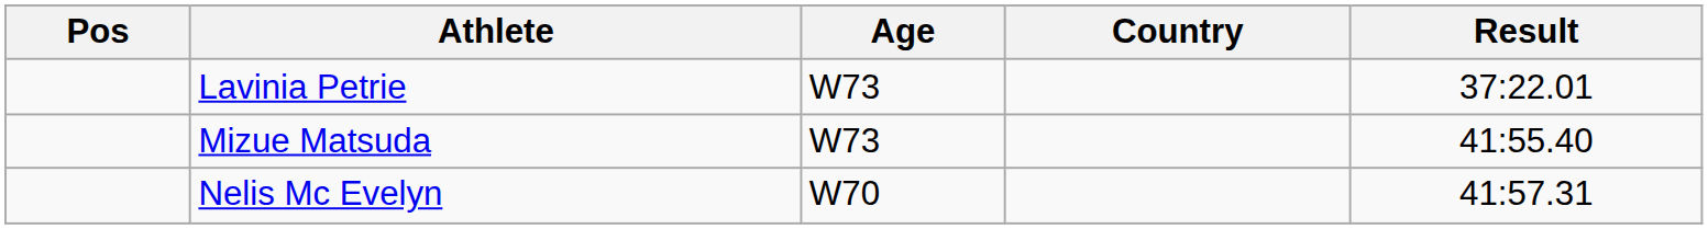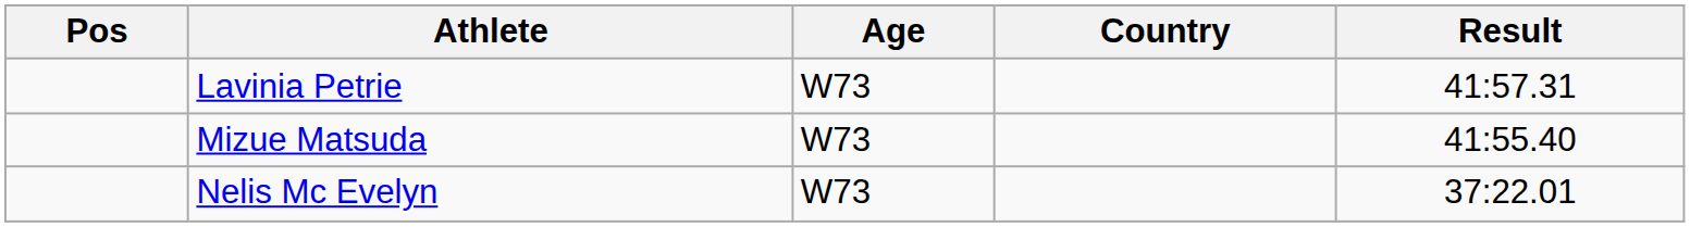 <table class="wikitable"  style="text-align:center; width:50%;">
 <tr>
 <th>Pos</th>
 <th>Athlete</th>
 <th>Age</th>
 <th>Country</th>
 <th>Result</th>
 </tr>
 <tr>
 <td align=center></td>
 <td align=left><a href='#'>Lavinia Petrie</a></td>
 <td align=left>W73</td>
 <td align=left></td>
-<td>37:22.01</td>
+<td>41:57.31</td>
 </tr>
 <tr>
 <td align=center></td>
 <td align=left><a href='#'>Mizue Matsuda</a></td>
 <td align=left>W73</td>
 <td align=left></td>
 <td>41:55.40</td>
 </tr>
 <tr>
 <td align=center></td>
 <td align=left><a href='#'>Nelis Mc Evelyn</a></td>
-<td align=left>W70</td>
+<td align=left>W73</td>
 <td align=left></td>
-<td>41:57.31</td>
+<td>37:22.01</td>
 </tr>
 </table>
